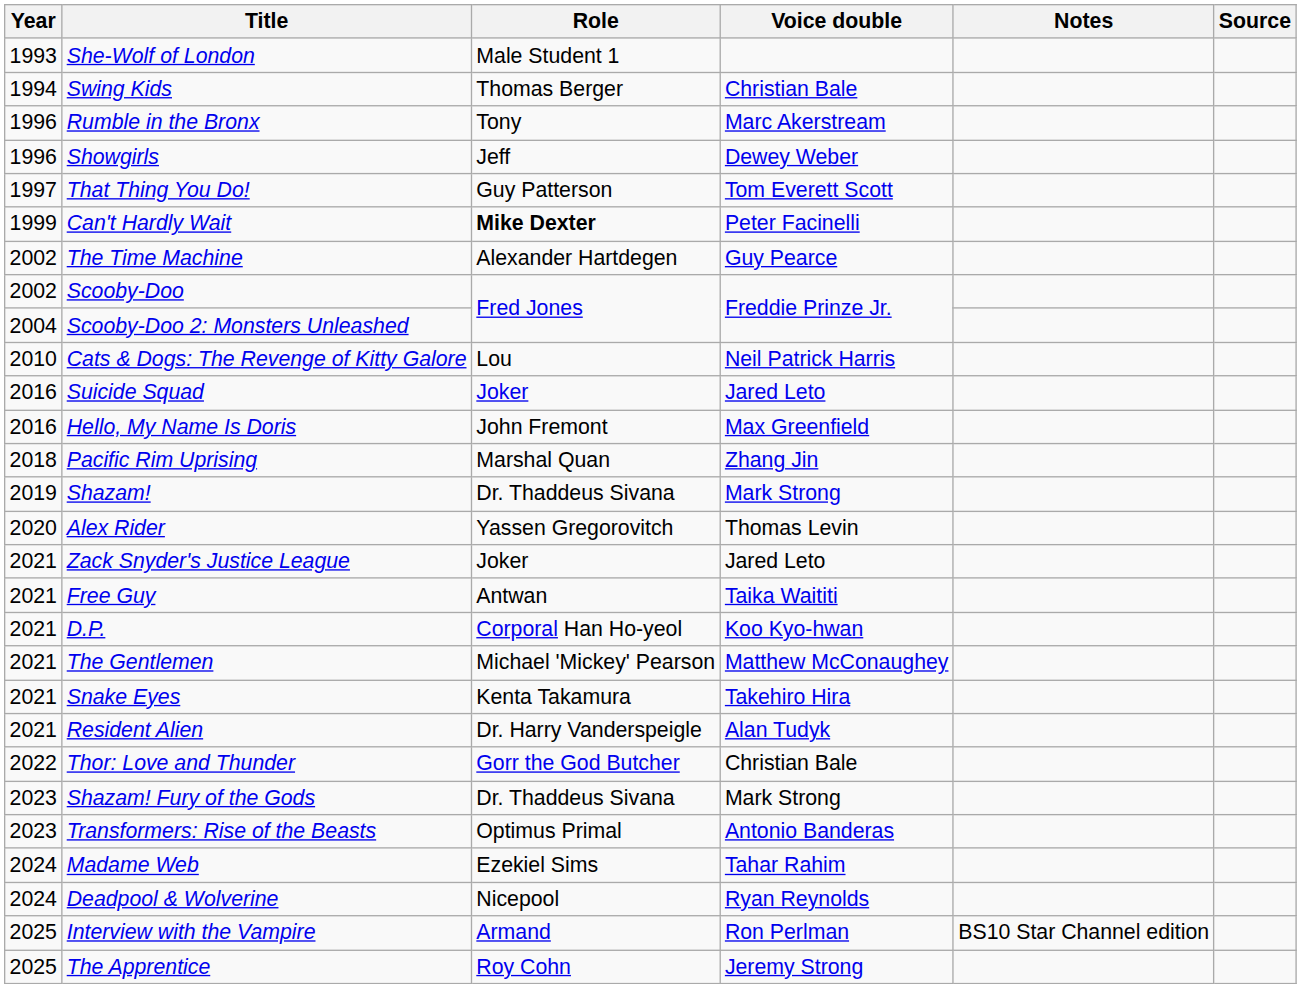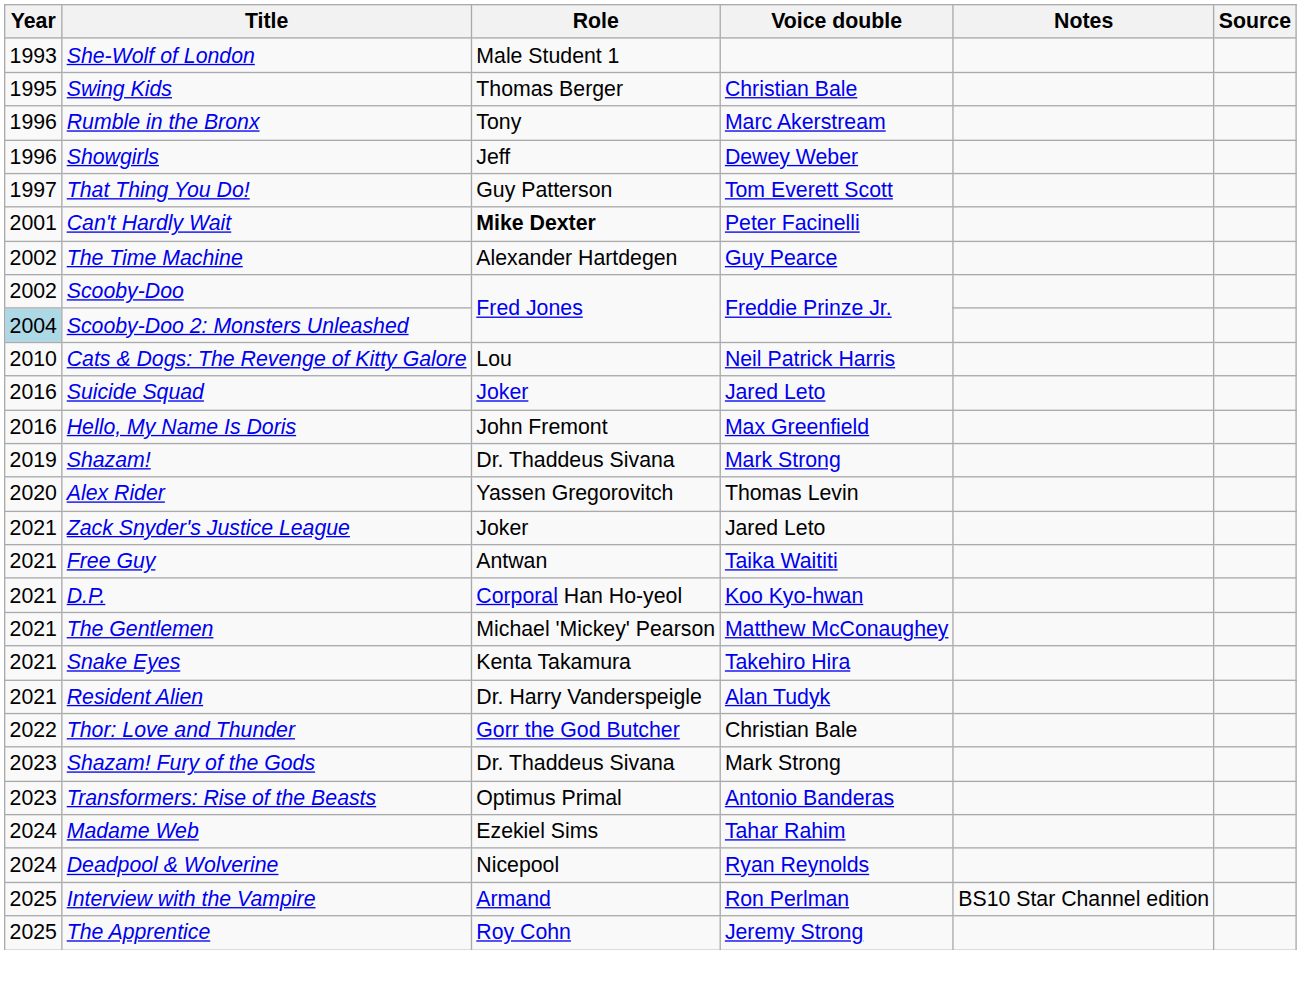 <table class="wikitable sortable">
 <tr>
 <th>Year</th>
 <th>Title</th>
 <th>Role</th>
 <th>Voice double</th>
 <th>Notes</th>
 <th>Source</th>
 </tr>
 <tr>
 <td>1993</td>
 <td><em><a href='#'>She-Wolf of London</a></em></td>
 <td>Male Student 1</td>
 <td></td>
 <td></td>
 <td></td>
 </tr>
 <tr>
-<td>1994</td>
+<td>1995</td>
 <td><em><a href='#'>Swing Kids</a></em></td>
 <td>Thomas Berger</td>
 <td><a href='#'>Christian Bale</a></td>
 <td></td>
 <td></td>
 </tr>
 <tr>
 <td>1996</td>
 <td><em><a href='#'>Rumble in the Bronx</a></em></td>
 <td>Tony</td>
 <td><a href='#'>Marc Akerstream</a></td>
 <td></td>
 <td></td>
 </tr>
 <tr>
 <td>1996</td>
 <td><em><a href='#'>Showgirls</a></em></td>
 <td>Jeff</td>
 <td><a href='#'>Dewey Weber</a></td>
 <td></td>
 <td></td>
 </tr>
 <tr>
 <td>1997</td>
 <td><em><a href='#'>That Thing You Do!</a></em></td>
 <td>Guy Patterson</td>
 <td><a href='#'>Tom Everett Scott</a></td>
 <td></td>
 <td></td>
 </tr>
 <tr>
-<td>1999</td>
+<td>2001</td>
 <td><em><a href='#'>Can't Hardly Wait</a></em></td>
 <td><strong>Mike Dexter</strong></td>
 <td><a href='#'>Peter Facinelli</a></td>
 <td></td>
 <td></td>
 </tr>
 <tr>
 <td>2002</td>
 <td><em><a href='#'>The Time Machine</a></em></td>
 <td>Alexander Hartdegen</td>
 <td><a href='#'>Guy Pearce</a></td>
 <td></td>
 <td></td>
 </tr>
 <tr>
 <td>2002</td>
 <td><em><a href='#'>Scooby-Doo</a></em></td>
 <td rowspan="2"><a href='#'>Fred Jones</a></td>
 <td rowspan="2"><a href='#'>Freddie Prinze Jr.</a></td>
 <td></td>
 <td></td>
 </tr>
 <tr>
-<td>2004</td>
+<td style="background: lightblue;">2004</td>
 <td><em><a href='#'>Scooby-Doo 2: Monsters Unleashed</a></em></td>
 <td></td>
 <td></td>
 </tr>
 <tr>
 <td>2010</td>
 <td><em><a href='#'>Cats & Dogs: The Revenge of Kitty Galore</a></em></td>
 <td>Lou</td>
 <td><a href='#'>Neil Patrick Harris</a></td>
 <td></td>
 <td></td>
 </tr>
 <tr>
 <td>2016</td>
 <td><em><a href='#'>Suicide Squad</a></em></td>
 <td><a href='#'>Joker</a></td>
 <td><a href='#'>Jared Leto</a></td>
 <td></td>
 <td></td>
 </tr>
 <tr>
 <td>2016</td>
 <td><em><a href='#'>Hello, My Name Is Doris</a></em></td>
 <td>John Fremont</td>
 <td><a href='#'>Max Greenfield</a></td>
-<td></td>
-<td></td>
-</tr>
-<tr>
-<td>2018</td>
-<td><em><a href='#'>Pacific Rim Uprising</a></em></td>
-<td>Marshal Quan</td>
-<td><a href='#'>Zhang Jin</a></td>
 <td></td>
 <td></td>
 </tr>
 <tr>
 <td>2019</td>
 <td><em><a href='#'>Shazam!</a></em></td>
 <td>Dr. Thaddeus Sivana</td>
 <td><a href='#'>Mark Strong</a></td>
 <td></td>
 <td></td>
 </tr>
 <tr>
 <td>2020</td>
 <td><em><a href='#'>Alex Rider</a></em></td>
 <td>Yassen Gregorovitch</td>
 <td>Thomas Levin</td>
 <td></td>
 <td></td>
 </tr>
 <tr>
 <td>2021</td>
 <td><em><a href='#'>Zack Snyder's Justice League</a></em></td>
 <td>Joker</td>
 <td>Jared Leto</td>
 <td></td>
 <td></td>
 </tr>
 <tr>
 <td>2021</td>
 <td><em><a href='#'>Free Guy</a></em></td>
 <td>Antwan</td>
 <td><a href='#'>Taika Waititi</a></td>
 <td></td>
 <td></td>
 </tr>
 <tr>
 <td>2021</td>
 <td><em><a href='#'>D.P.</a></em></td>
 <td><a href='#'>Corporal</a> Han Ho-yeol</td>
 <td><a href='#'>Koo Kyo-hwan</a></td>
 <td></td>
 <td></td>
 </tr>
 <tr>
 <td>2021</td>
 <td><em><a href='#'>The Gentlemen</a></em></td>
 <td>Michael 'Mickey' Pearson</td>
 <td><a href='#'>Matthew McConaughey</a></td>
 <td></td>
 <td></td>
 </tr>
 <tr>
 <td>2021</td>
 <td><em><a href='#'>Snake Eyes</a></em></td>
 <td>Kenta Takamura</td>
 <td><a href='#'>Takehiro Hira</a></td>
 <td></td>
 <td></td>
 </tr>
 <tr>
 <td>2021</td>
 <td><em><a href='#'>Resident Alien</a></em></td>
 <td>Dr. Harry Vanderspeigle</td>
 <td><a href='#'>Alan Tudyk</a></td>
 <td></td>
 <td></td>
 </tr>
 <tr>
 <td>2022</td>
 <td><em><a href='#'>Thor: Love and Thunder</a></em></td>
 <td><a href='#'>Gorr the God Butcher</a></td>
 <td>Christian Bale</td>
 <td></td>
 <td></td>
 </tr>
 <tr>
 <td>2023</td>
 <td><em><a href='#'>Shazam! Fury of the Gods</a></em></td>
 <td>Dr. Thaddeus Sivana</td>
 <td>Mark Strong</td>
 <td></td>
 <td></td>
 </tr>
 <tr>
 <td>2023</td>
 <td><em><a href='#'>Transformers: Rise of the Beasts</a></em></td>
 <td>Optimus Primal</td>
 <td><a href='#'>Antonio Banderas</a></td>
 <td></td>
 <td></td>
 </tr>
 <tr>
 <td>2024</td>
 <td><em><a href='#'>Madame Web</a></em></td>
 <td>Ezekiel Sims</td>
 <td><a href='#'>Tahar Rahim</a></td>
 <td></td>
 <td></td>
 </tr>
 <tr>
 <td>2024</td>
 <td><em><a href='#'>Deadpool & Wolverine</a></em></td>
 <td>Nicepool</td>
 <td><a href='#'>Ryan Reynolds</a></td>
 <td></td>
 <td></td>
 </tr>
 <tr>
 <td>2025</td>
 <td><em><a href='#'>Interview with the Vampire</a></em></td>
 <td><a href='#'>Armand</a></td>
 <td><a href='#'>Ron Perlman</a></td>
 <td>BS10 Star Channel edition</td>
 <td></td>
 </tr>
 <tr>
 <td>2025</td>
 <td><em><a href='#'>The Apprentice</a></em></td>
 <td><a href='#'>Roy Cohn</a></td>
 <td><a href='#'>Jeremy Strong</a></td>
 <td></td>
 <td></td>
 </tr>
 </table>
